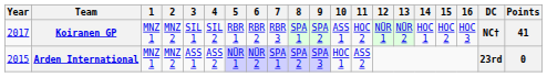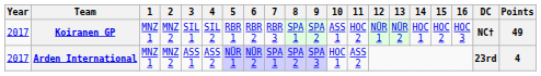 <table class="wikitable" style="text-align:center; font-size:85%">
 <tr>
 <th>Year</th>
 <th>Team</th>
 <th>1</th>
 <th>2</th>
 <th>3</th>
 <th>4</th>
 <th>5</th>
 <th>6</th>
 <th>7</th>
 <th>8</th>
 <th>9</th>
 <th>10</th>
 <th>11</th>
 <th>12</th>
 <th>13</th>
 <th>14</th>
 <th>15</th>
 <th>16</th>
 <th>DC</th>
 <th>Points</th>
 </tr>
 <tr>
 <td><a href='#'>2017</a></td>
 <th nowrap><a href='#'>Koiranen GP</a></th>
 <td style="background:#;"><a href='#'>MNZ<br>1</a></td>
 <td style="background:#;"><a href='#'>MNZ<br>2</a></td>
 <td style="background:#;"><a href='#'>SIL<br>1</a></td>
 <td style="background:#;"><a href='#'>SIL<br>2</a></td>
 <td style="background:#;"><a href='#'>RBR<br>1</a></td>
 <td style="background:#;"><a href='#'>RBR<br>2</a></td>
 <td style="background:#;"><a href='#'>RBR<br>3</a></td>
 <td style="background:#DFFFDF;"><a href='#'>SPA<br>1</a><br></td>
 <td style="background:#DFFFDF;"><a href='#'>SPA<br>2</a><br></td>
 <td style="background:#;"><a href='#'>ASS<br>1</a></td>
 <td style="background:#;"><a href='#'>HOC<br>2</a></td>
 <td style="background:#DFFFDF;"><a href='#'>NÜR<br>1</a><br></td>
 <td style="background:#DFFFDF;"><a href='#'>NÜR<br>2</a><br></td>
 <td style="background:#;"><a href='#'>HOC<br>1</a></td>
 <td style="background:#;"><a href='#'>HOC<br>2</a></td>
 <td style="background:#;"><a href='#'>HOC<br>3</a></td>
 <th>NC†</th>
-<th>41</th>
+<th>49</th>
 </tr>
 <tr>
-<td><a href='#'>2015</a></td>
+<td><a href='#'>2017</a></td>
 <th nowrap><a href='#'>Arden International</a></th>
 <td style="background:#;"><a href='#'>MNZ<br>1</a></td>
 <td style="background:#;"><a href='#'>MNZ<br>2</a></td>
 <td style="background:#;"><a href='#'>ASS<br>1</a></td>
 <td style="background:#;"><a href='#'>ASS<br>2</a></td>
 <td style="background:#CFCFFF;"><a href='#'>NÜR<br>1</a><br></td>
 <td style="background:#CFCFFF;"><a href='#'>NÜR<br>2</a><br></td>
 <td style="background:#CFCFFF;"><a href='#'>SPA<br>1</a><br></td>
 <td style="background:#CFCFFF;"><a href='#'>SPA<br>2</a><br></td>
 <td style="background:#CFCFFF;"><a href='#'>SPA<br>3</a><br></td>
 <td style="background:#;"><a href='#'>HOC<br>1</a></td>
 <td style="background:#;"><a href='#'>ASS<br>2</a></td>
 <td colspan=5></td>
 <th>23rd</th>
-<th>0</th>
+<th>4</th>
 </tr>
 </table>
